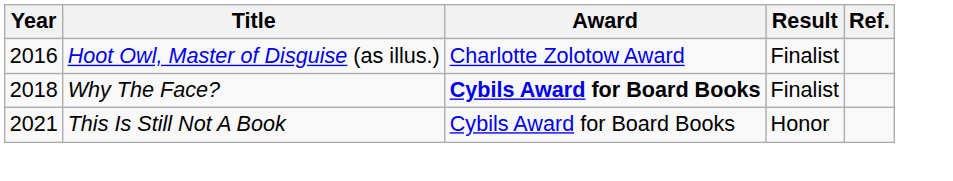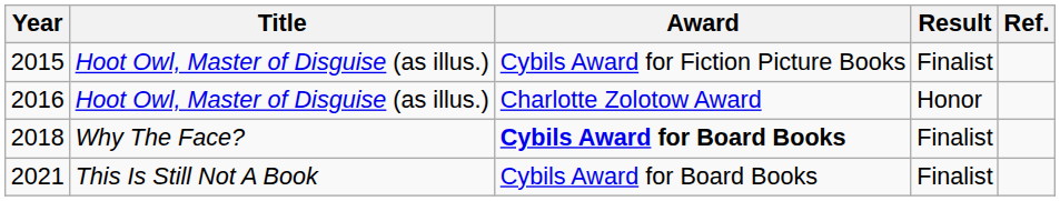 <table class="wikitable">
 <tr>
 <th>Year</th>
 <th>Title</th>
 <th>Award</th>
 <th>Result</th>
 <th>Ref.</th>
 </tr>
 <tr>
+<td>2015</td>
+<td><em><a href='#'>Hoot Owl, Master of Disguise</a></em> (as illus.)</td>
+<td><a href='#'>Cybils Award</a> for Fiction Picture Books</td>
+<td>Finalist</td>
+<td></td>
+</tr>
+<tr>
 <td>2016</td>
 <td><em><a href='#'>Hoot Owl, Master of Disguise</a></em> (as illus.)</td>
 <td><a href='#'>Charlotte Zolotow Award</a></td>
-<td>Finalist</td>
+<td>Honor</td>
 <td></td>
 </tr>
 <tr>
 <td>2018</td>
 <td><em>Why The Face?</em></td>
 <td><strong><a href='#'>Cybils Award</a> for Board Books</strong></td>
 <td>Finalist</td>
 <td></td>
 </tr>
 <tr>
 <td>2021</td>
 <td><em>This Is Still Not A Book</em></td>
 <td><a href='#'>Cybils Award</a> for Board Books</td>
-<td>Honor</td>
+<td>Finalist</td>
 <td></td>
 </tr>
 </table>
